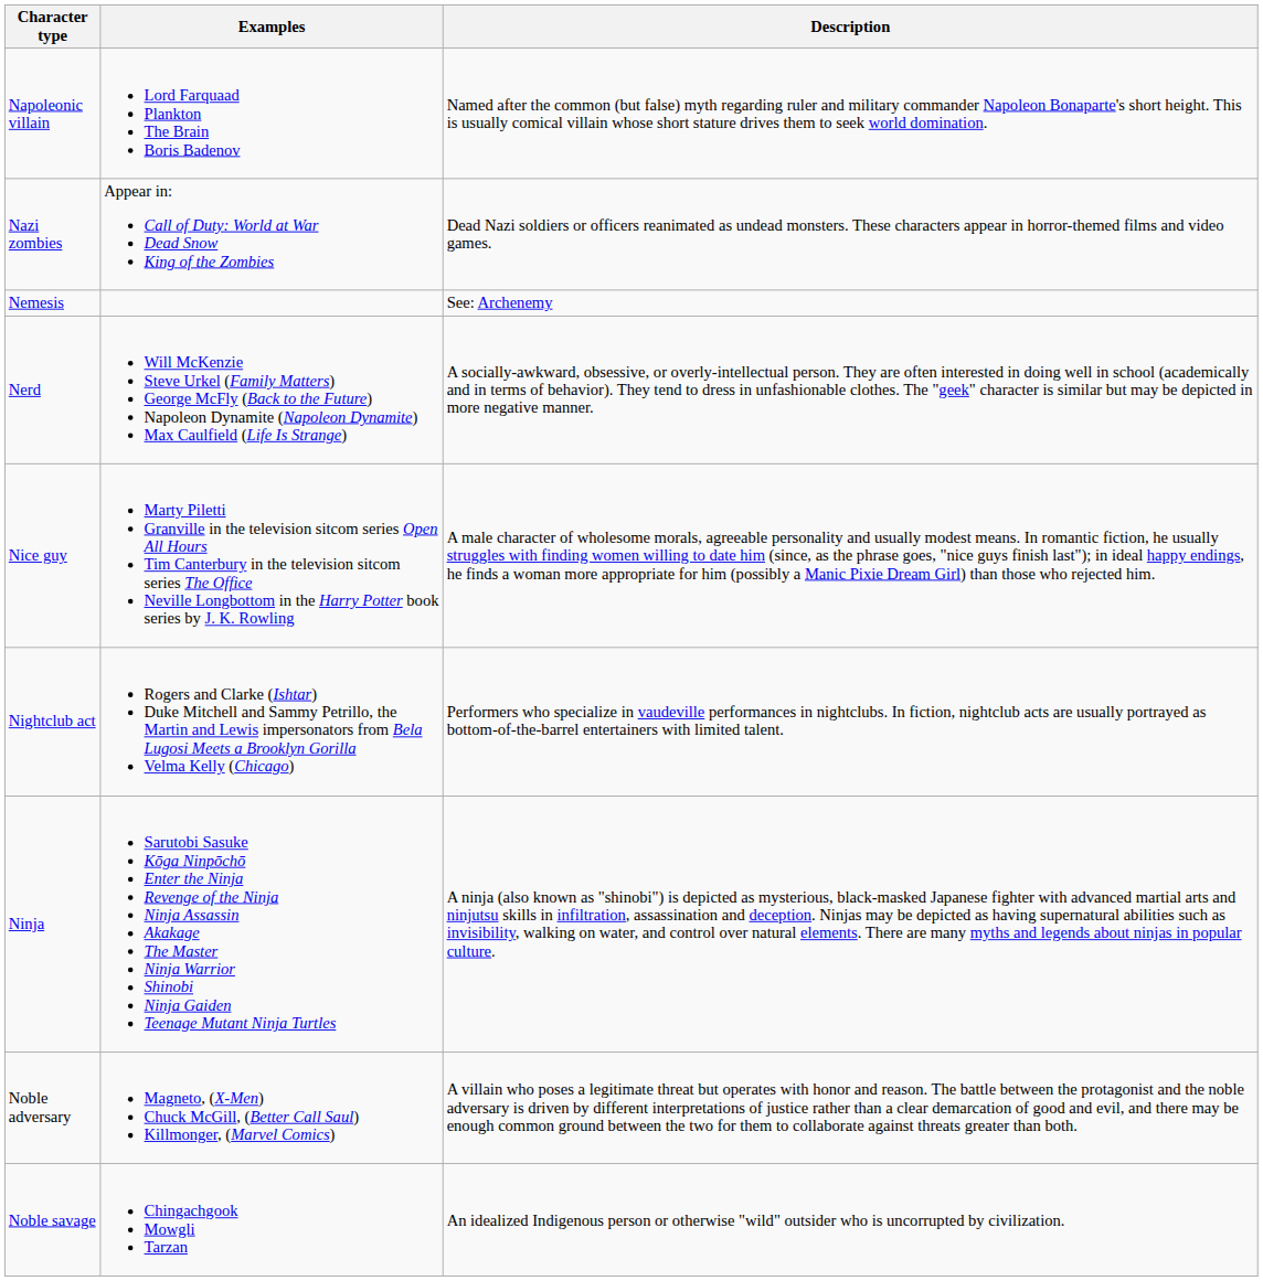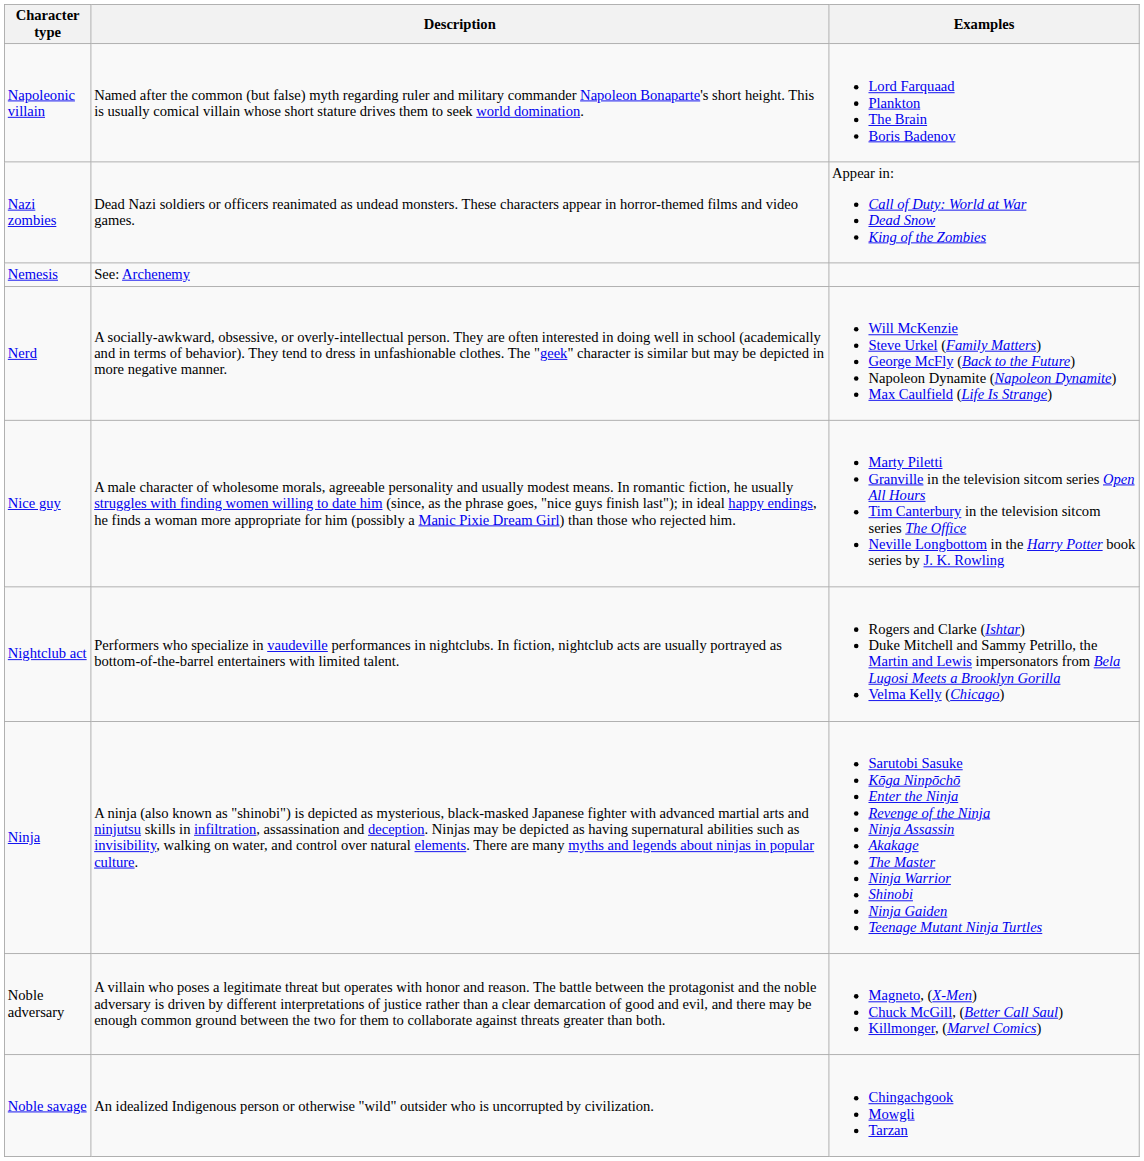 <table class="wikitable">
 <tr>
 <th>Character type</th>
+<th>Description</th>
 <th>Examples</th>
-<th>Description</th>
 </tr>
 <tr>
 <td><a href='#'>Napoleonic villain</a></td>
+<td>Named after the common (but false) myth regarding ruler and military commander <a href='#'>Napoleon Bonaparte</a>'s short height. This is usually comical villain whose short stature drives them to seek <a href='#'>world domination</a>.</td>
 <td><br><ul><li><a href='#'>Lord Farquaad</a></li><li><a href='#'>Plankton</a></li><li><a href='#'>The Brain</a></li><li><a href='#'>Boris Badenov</a></li></ul></td>
-<td>Named after the common (but false) myth regarding ruler and military commander <a href='#'>Napoleon Bonaparte</a>'s short height. This is usually comical villain whose short stature drives them to seek <a href='#'>world domination</a>.</td>
 </tr>
 <tr>
 <td><a href='#'>Nazi zombies</a></td>
+<td>Dead Nazi soldiers or officers reanimated as undead monsters. These characters appear in horror-themed films and video games.</td>
 <td>Appear in:<br><ul><li><em><a href='#'>Call of Duty: World at War</a></em></li><li><em><a href='#'>Dead Snow</a></em></li><li><em><a href='#'>King of the Zombies</a></em></li></ul></td>
-<td>Dead Nazi soldiers or officers reanimated as undead monsters. These characters appear in horror-themed films and video games.</td>
 </tr>
 <tr>
 <td><a href='#'>Nemesis</a></td>
+<td>See: <a href='#'>Archenemy</a></td>
 <td></td>
-<td>See: <a href='#'>Archenemy</a></td>
 </tr>
 <tr>
 <td><a href='#'>Nerd</a></td>
+<td>A socially-awkward, obsessive, or overly-intellectual person. They are often interested in doing well in school (academically and in terms of behavior). They tend to dress in unfashionable clothes. The "<a href='#'>geek</a>" character is similar but may be depicted in more negative manner.</td>
 <td><br><ul><li><a href='#'>Will McKenzie</a></li><li><a href='#'>Steve Urkel</a> (<em><a href='#'>Family Matters</a></em>)</li><li><a href='#'>George McFly</a> (<em><a href='#'>Back to the Future</a></em>)</li><li>Napoleon Dynamite (<em><a href='#'>Napoleon Dynamite</a></em>)</li><li><a href='#'>Max Caulfield</a> (<em><a href='#'>Life Is Strange</a></em>)</li></ul></td>
-<td>A socially-awkward, obsessive, or overly-intellectual person. They are often interested in doing well in school (academically and in terms of behavior). They tend to dress in unfashionable clothes. The "<a href='#'>geek</a>" character is similar but may be depicted in more negative manner.</td>
 </tr>
 <tr>
 <td><a href='#'>Nice guy</a></td>
+<td>A male character of wholesome morals, agreeable personality and usually modest means. In romantic fiction, he usually <a href='#'>struggles with finding women willing to date him</a> (since, as the phrase goes, "nice guys finish last"); in ideal <a href='#'>happy endings</a>, he finds a woman more appropriate for him (possibly a <a href='#'>Manic Pixie Dream Girl</a>) than those who rejected him.</td>
 <td><br><ul><li><a href='#'>Marty Piletti</a></li><li><a href='#'>Granville</a> in the television sitcom series <em><a href='#'>Open All Hours</a></em></li><li><a href='#'>Tim Canterbury</a> in the television sitcom series <em><a href='#'>The Office</a></em></li><li><a href='#'>Neville Longbottom</a> in the <em><a href='#'>Harry Potter</a></em> book series by <a href='#'>J. K. Rowling</a></li></ul></td>
-<td>A male character of wholesome morals, agreeable personality and usually modest means. In romantic fiction, he usually <a href='#'>struggles with finding women willing to date him</a> (since, as the phrase goes, "nice guys finish last"); in ideal <a href='#'>happy endings</a>, he finds a woman more appropriate for him (possibly a <a href='#'>Manic Pixie Dream Girl</a>) than those who rejected him.</td>
 </tr>
 <tr>
 <td><a href='#'>Nightclub act</a></td>
+<td>Performers who specialize in <a href='#'>vaudeville</a> performances in nightclubs. In fiction, nightclub acts are usually portrayed as bottom-of-the-barrel entertainers with limited talent.</td>
 <td><br><ul><li>Rogers and Clarke (<em><a href='#'>Ishtar</a></em>)</li><li>Duke Mitchell and Sammy Petrillo, the <a href='#'>Martin and Lewis</a> impersonators from <em><a href='#'>Bela Lugosi Meets a Brooklyn Gorilla</a></em></li><li><a href='#'>Velma Kelly</a> (<em><a href='#'>Chicago</a></em>)</li></ul></td>
-<td>Performers who specialize in <a href='#'>vaudeville</a> performances in nightclubs. In fiction, nightclub acts are usually portrayed as bottom-of-the-barrel entertainers with limited talent.</td>
 </tr>
 <tr>
 <td><a href='#'>Ninja</a></td>
+<td>A ninja (also known as "shinobi") is depicted as mysterious, black-masked Japanese fighter with advanced martial arts and <a href='#'>ninjutsu</a> skills in <a href='#'>infiltration</a>, assassination and <a href='#'>deception</a>. Ninjas may be depicted as having supernatural abilities such as <a href='#'>invisibility</a>, walking on water, and control over natural <a href='#'>elements</a>. There are many <a href='#'>myths and legends about ninjas in popular culture</a>.</td>
 <td><br><ul><li><a href='#'>Sarutobi Sasuke</a></li><li><em><a href='#'>Kōga Ninpōchō</a></em></li><li><em><a href='#'>Enter the Ninja</a></em></li><li><em><a href='#'>Revenge of the Ninja</a></em></li><li><em><a href='#'>Ninja Assassin</a></em></li><li><em><a href='#'>Akakage</a></em></li><li><em><a href='#'>The Master</a></em></li><li><em><a href='#'>Ninja Warrior</a></em></li><li><em><a href='#'>Shinobi</a></em></li><li><em><a href='#'>Ninja Gaiden</a></em></li><li><em><a href='#'>Teenage Mutant Ninja Turtles</a></em></li></ul></td>
-<td>A ninja (also known as "shinobi") is depicted as mysterious, black-masked Japanese fighter with advanced martial arts and <a href='#'>ninjutsu</a> skills in <a href='#'>infiltration</a>, assassination and <a href='#'>deception</a>. Ninjas may be depicted as having supernatural abilities such as <a href='#'>invisibility</a>, walking on water, and control over natural <a href='#'>elements</a>. There are many <a href='#'>myths and legends about ninjas in popular culture</a>.</td>
 </tr>
 <tr>
 <td>Noble adversary</td>
+<td>A villain who poses a legitimate threat but operates with honor and reason. The battle between the protagonist and the noble adversary is driven by different interpretations of justice rather than a clear demarcation of good and evil, and there may be enough common ground between the two for them to collaborate against threats greater than both.</td>
 <td><br><ul><li><a href='#'>Magneto</a>, (<em><a href='#'>X-Men</a></em>)</li><li><a href='#'>Chuck McGill</a>, (<em><a href='#'>Better Call Saul</a></em>)</li><li><a href='#'>Killmonger</a>, (<em><a href='#'>Marvel Comics</a></em>)</li></ul></td>
-<td>A villain who poses a legitimate threat but operates with honor and reason. The battle between the protagonist and the noble adversary is driven by different interpretations of justice rather than a clear demarcation of good and evil, and there may be enough common ground between the two for them to collaborate against threats greater than both.</td>
 </tr>
 <tr>
 <td><a href='#'>Noble savage</a></td>
+<td>An idealized Indigenous person or otherwise "wild" outsider who is uncorrupted by civilization.</td>
 <td><br><ul><li><a href='#'>Chingachgook</a></li><li><a href='#'>Mowgli</a></li><li><a href='#'>Tarzan</a></li></ul></td>
-<td>An idealized Indigenous person or otherwise "wild" outsider who is uncorrupted by civilization.</td>
 </tr>
 </table>
